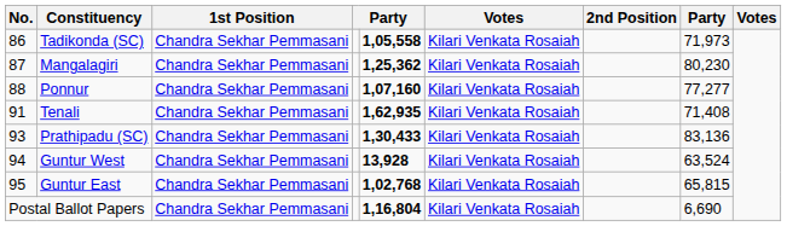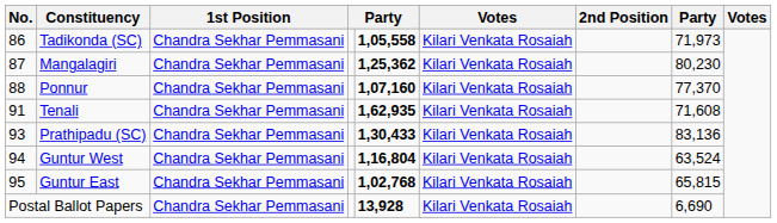 <table class="wikitable sortable" style="font-size:95%;">
 <tr style="background:#ccc; text-align:center;">
 <th>No.</th>
 <th>Constituency</th>
 <th>1st Position</th>
 <th colspan=2>Party</th>
 <th>Votes</th>
 <th>2nd Position</th>
 <th colspan=2>Party</th>
 <th>Votes</th>
 </tr>
 <tr>
 <td>86</td>
 <td><a href='#'>Tadikonda (SC)</a></td>
 <td><a href='#'>Chandra Sekhar Pemmasani</a></td>
 <td></td>
 <td><strong>1,05,558</strong></td>
 <td><a href='#'>Kilari Venkata Rosaiah</a></td>
 <td></td>
 <td>71,973</td>
 </tr>
 <tr>
 <td>87</td>
 <td><a href='#'>Mangalagiri</a></td>
 <td><a href='#'>Chandra Sekhar Pemmasani</a></td>
 <td></td>
 <td><strong>1,25,362</strong></td>
 <td><a href='#'>Kilari Venkata Rosaiah</a></td>
 <td></td>
 <td>80,230</td>
 </tr>
 <tr>
 <td>88</td>
 <td><a href='#'>Ponnur</a></td>
 <td><a href='#'>Chandra Sekhar Pemmasani</a></td>
 <td></td>
 <td><strong>1,07,160</strong></td>
 <td><a href='#'>Kilari Venkata Rosaiah</a></td>
 <td></td>
-<td>77,277</td>
+<td>77,370</td>
 </tr>
 <tr>
 <td>91</td>
 <td><a href='#'>Tenali</a></td>
 <td><a href='#'>Chandra Sekhar Pemmasani</a></td>
 <td></td>
 <td><strong>1,62,935</strong></td>
 <td><a href='#'>Kilari Venkata Rosaiah</a></td>
 <td></td>
-<td>71,408</td>
+<td>71,608</td>
 </tr>
 <tr>
 <td>93</td>
 <td><a href='#'>Prathipadu (SC)</a></td>
 <td><a href='#'>Chandra Sekhar Pemmasani</a></td>
 <td></td>
 <td><strong>1,30,433</strong></td>
 <td><a href='#'>Kilari Venkata Rosaiah</a></td>
 <td></td>
 <td>83,136</td>
 </tr>
 <tr>
 <td>94</td>
 <td><a href='#'>Guntur West</a></td>
 <td><a href='#'>Chandra Sekhar Pemmasani</a></td>
 <td></td>
-<td><strong>13,928</strong></td>
+<td><strong>1,16,804</strong></td>
 <td><a href='#'>Kilari Venkata Rosaiah</a></td>
 <td></td>
 <td>63,524</td>
 </tr>
 <tr>
 <td>95</td>
 <td><a href='#'>Guntur East</a></td>
 <td><a href='#'>Chandra Sekhar Pemmasani</a></td>
 <td></td>
 <td><strong>1,02,768</strong></td>
 <td><a href='#'>Kilari Venkata Rosaiah</a></td>
 <td></td>
 <td>65,815</td>
 </tr>
 <tr>
 <td colspan=2>Postal Ballot Papers</td>
 <td><a href='#'>Chandra Sekhar Pemmasani</a></td>
 <td></td>
-<td><strong>1,16,804</strong></td>
+<td><strong>13,928</strong></td>
 <td><a href='#'>Kilari Venkata Rosaiah</a></td>
 <td></td>
 <td>6,690</td>
 </tr>
 </table>
